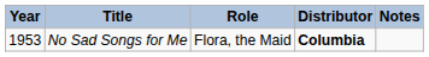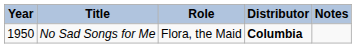 <table class="wikitable" style="font-size:90%;">
 <tr>
 <th style="background:#B0C4DE;">Year</th>
 <th style="background:#B0C4DE;">Title</th>
 <th style="background:#B0C4DE;">Role</th>
 <th style="background:#B0C4DE;">Distributor</th>
 <th style="background:#B0C4DE;">Notes</th>
 </tr>
 <tr>
-<td>1953</td>
+<td>1950</td>
 <td><em>No Sad Songs for Me</em></td>
 <td>Flora, the Maid</td>
 <td><strong>Columbia</strong></td>
 <td></td>
 </tr>
 </table>
